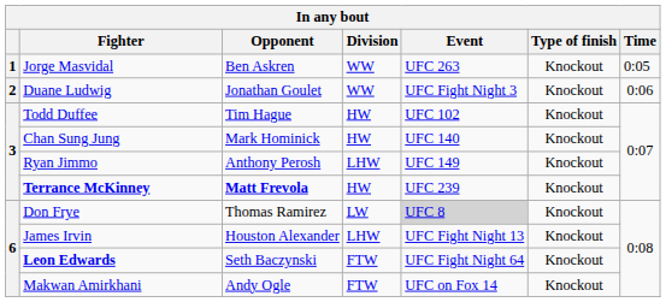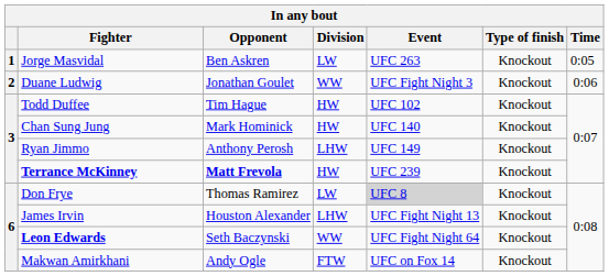 <table class=wikitable style="font-size:85%;">
 <tr>
 <th colspan=7>In any bout</th>
 </tr>
 <tr>
 <th></th>
 <th width=180>Fighter</th>
 <th>Opponent</th>
 <th>Division</th>
 <th>Event</th>
 <th>Type of finish</th>
 <th>Time</th>
 </tr>
 <tr>
 <th>1</th>
 <td> <a href='#'>Jorge Masvidal</a></td>
 <td><a href='#'>Ben Askren</a></td>
-<td><a href='#'>WW</a></td>
+<td><a href='#'>LW</a></td>
 <td><a href='#'>UFC 263</a></td>
 <td align=center>Knockout</td>
 <td>0:05</td>
 </tr>
 <tr>
 <th>2</th>
 <td> <a href='#'>Duane Ludwig</a></td>
 <td><a href='#'>Jonathan Goulet</a></td>
 <td><a href='#'>WW</a></td>
 <td><a href='#'>UFC Fight Night 3</a></td>
 <td align=center>Knockout</td>
 <td align=center>0:06</td>
 </tr>
 <tr>
 <th rowspan=4>3</th>
 <td> <a href='#'>Todd Duffee</a></td>
 <td><a href='#'>Tim Hague</a></td>
 <td><a href='#'>HW</a></td>
 <td><a href='#'>UFC 102</a></td>
 <td align=center>Knockout</td>
 <td rowspan=4 align=center>0:07</td>
 </tr>
 <tr>
 <td> <a href='#'>Chan Sung Jung</a></td>
 <td><a href='#'>Mark Hominick</a></td>
 <td><a href='#'>HW</a></td>
 <td><a href='#'>UFC 140</a></td>
 <td align=center>Knockout</td>
 </tr>
 <tr>
 <td> <a href='#'>Ryan Jimmo</a></td>
 <td><a href='#'>Anthony Perosh</a></td>
 <td><a href='#'>LHW</a></td>
 <td><a href='#'>UFC 149</a></td>
 <td align=center>Knockout</td>
 </tr>
 <tr>
 <td> <strong><a href='#'>Terrance McKinney</a></strong></td>
 <td><strong><a href='#'>Matt Frevola</a></strong></td>
 <td><a href='#'>HW</a></td>
 <td><a href='#'>UFC 239</a></td>
 <td align=center>Knockout</td>
 </tr>
 <tr>
 <th rowspan=4>6</th>
 <td> <a href='#'>Don Frye</a></td>
 <td>Thomas Ramirez</td>
 <td><a href='#'>LW</a></td>
 <td style="background: lightgrey;"><a href='#'>UFC 8</a></td>
 <td align=center>Knockout</td>
 <td rowspan=4 align=center>0:08</td>
 </tr>
 <tr>
 <td> <a href='#'>James Irvin</a></td>
 <td><a href='#'>Houston Alexander</a></td>
 <td><a href='#'>LHW</a></td>
 <td><a href='#'>UFC Fight Night 13</a></td>
 <td align=center>Knockout</td>
 </tr>
 <tr>
 <td> <strong><a href='#'>Leon Edwards</a></strong></td>
 <td><a href='#'>Seth Baczynski</a></td>
-<td><a href='#'>FTW</a></td>
+<td><a href='#'>WW</a></td>
 <td><a href='#'>UFC Fight Night 64</a></td>
 <td align=center>Knockout</td>
 </tr>
 <tr>
 <td> <a href='#'>Makwan Amirkhani</a></td>
 <td><a href='#'>Andy Ogle</a></td>
 <td><a href='#'>FTW</a></td>
 <td><a href='#'>UFC on Fox 14</a></td>
 <td align=center>Knockout</td>
 </tr>
 </table>
